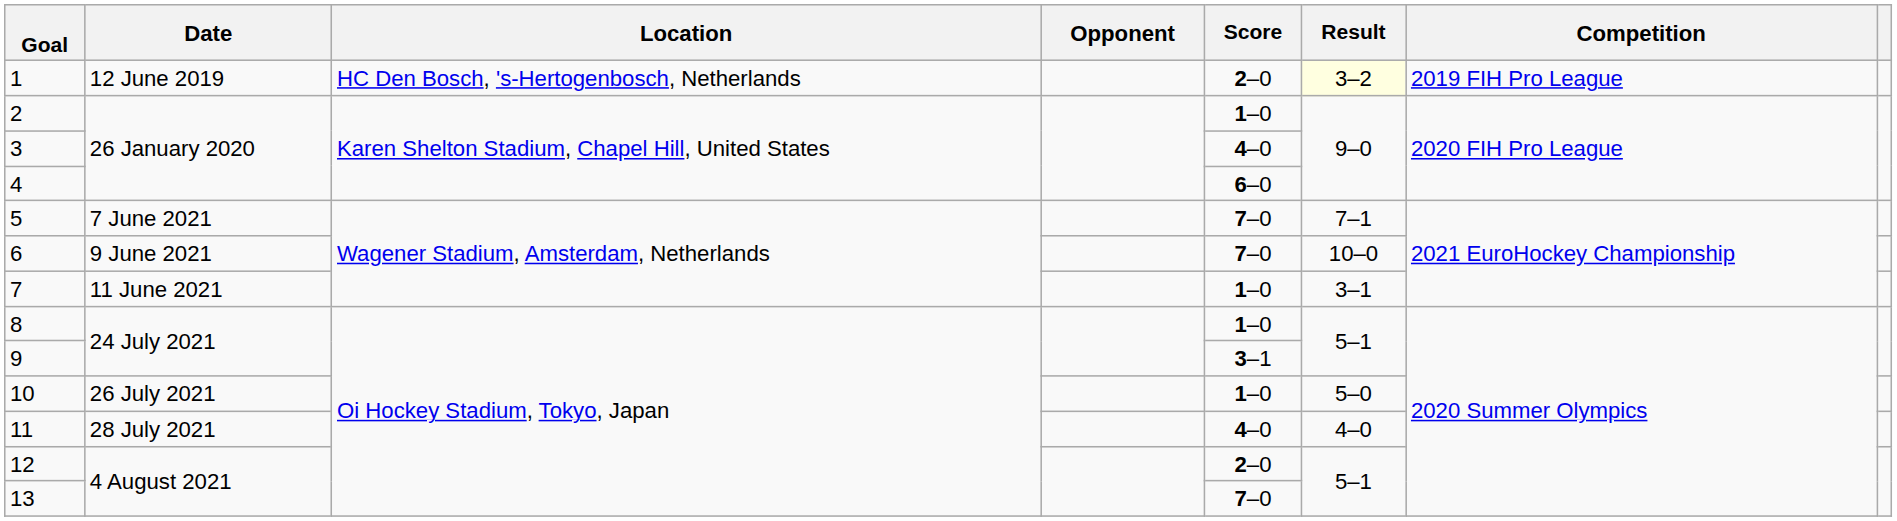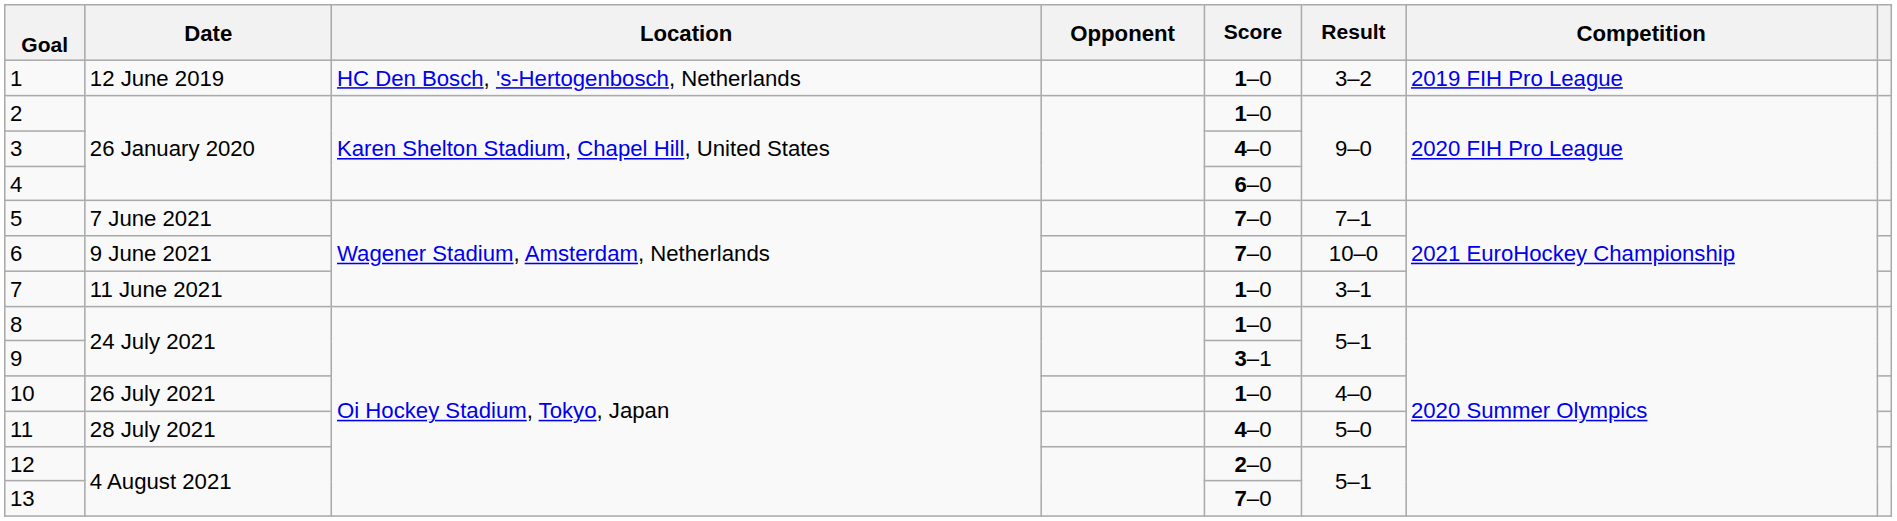 <table class="wikitable sortable" style="font-size:90%" width=97%>
 <tr>
 <th style="font-size:95%;" data-sort-type=number><br>Goal</th>
 <th align=center>Date</th>
 <th>Location</th>
 <th width=100>Opponent</th>
 <th data-sort-type="number" style="font-size:95%">Score</th>
 <th data-sort-type="number" style="font-size:95%">Result</th>
 <th>Competition</th>
 <th></th>
 </tr>
 <tr>
 <td>1</td>
 <td>12 June 2019</td>
 <td><a href='#'>HC Den Bosch</a>, <a href='#'>'s-Hertogenbosch</a>, Netherlands</td>
 <td></td>
-<td align="center"><strong>2</strong>–0</td>
-<td align="center" style="background: lightyellow;">3–2</td>
+<td align="center"><strong>1</strong>–0</td>
+<td align="center">3–2</td>
 <td><a href='#'>2019 FIH Pro League</a></td>
 <td></td>
 </tr>
 <tr>
 <td>2</td>
 <td rowspan=3>26 January 2020</td>
 <td rowspan=3><a href='#'>Karen Shelton Stadium</a>, <a href='#'>Chapel Hill</a>, United States</td>
 <td rowspan=3></td>
 <td align="center"><strong>1</strong>–0</td>
 <td rowspan=3; align="center">9–0</td>
 <td rowspan=3><a href='#'>2020 FIH Pro League</a></td>
 <td rowspan=3></td>
 </tr>
 <tr>
 <td>3</td>
 <td align="center"><strong>4</strong>–0</td>
 </tr>
 <tr>
 <td>4</td>
 <td align="center"><strong>6</strong>–0</td>
 </tr>
 <tr>
 <td>5</td>
 <td>7 June 2021</td>
 <td rowspan=3><a href='#'>Wagener Stadium</a>, <a href='#'>Amsterdam</a>, Netherlands</td>
 <td></td>
 <td align="center"><strong>7</strong>–0</td>
 <td align="center">7–1</td>
 <td rowspan=3><a href='#'>2021 EuroHockey Championship</a></td>
 <td></td>
 </tr>
 <tr>
 <td>6</td>
 <td>9 June 2021</td>
 <td></td>
 <td align="center"><strong>7</strong>–0</td>
 <td align="center">10–0</td>
 <td></td>
 </tr>
 <tr>
 <td>7</td>
 <td>11 June 2021</td>
 <td></td>
 <td align="center"><strong>1</strong>–0</td>
 <td align="center">3–1</td>
 <td></td>
 </tr>
 <tr>
 <td>8</td>
 <td rowspan=2>24 July 2021</td>
 <td rowspan=6><a href='#'>Oi Hockey Stadium</a>, <a href='#'>Tokyo</a>, Japan</td>
 <td rowspan=2></td>
 <td align="center"><strong>1</strong>–0</td>
 <td rowspan=2; align="center">5–1</td>
 <td rowspan=6><a href='#'>2020 Summer Olympics</a></td>
 <td rowspan=2></td>
 </tr>
 <tr>
 <td>9</td>
 <td align="center"><strong>3</strong>–1</td>
 </tr>
 <tr>
 <td>10</td>
 <td>26 July 2021</td>
 <td></td>
 <td align="center"><strong>1</strong>–0</td>
-<td align="center">5–0</td>
+<td align="center">4–0</td>
 <td></td>
 </tr>
 <tr>
 <td>11</td>
 <td>28 July 2021</td>
 <td></td>
 <td align="center"><strong>4</strong>–0</td>
-<td align="center">4–0</td>
+<td align="center">5–0</td>
 <td></td>
 </tr>
 <tr>
 <td>12</td>
 <td rowspan=2>4 August 2021</td>
 <td rowspan=2></td>
 <td align="center"><strong>2</strong>–0</td>
 <td rowspan=2; align="center">5–1</td>
 <td rowspan=2></td>
 </tr>
 <tr>
 <td>13</td>
 <td align="center"><strong>7</strong>–0</td>
 </tr>
 </table>
